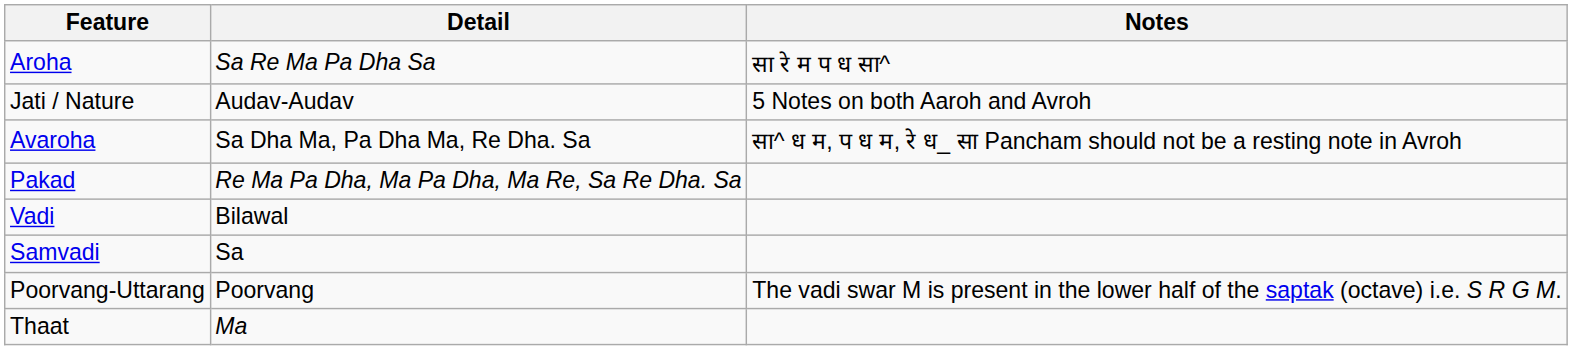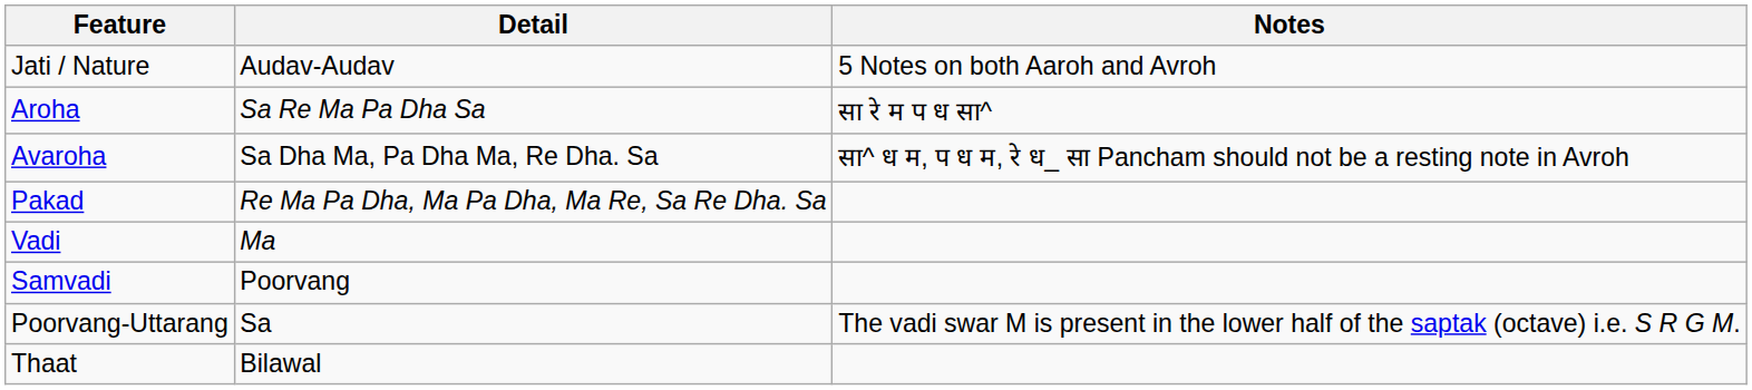 <table class="wikitable">
 <tr>
 <th>Feature</th>
 <th>Detail</th>
 <th>Notes</th>
 </tr>
 <tr>
+<td>Jati / Nature</td>
+<td>Audav-Audav</td>
+<td>5 Notes on both Aaroh and Avroh</td>
+</tr>
+<tr>
 <td><a href='#'>Aroha</a></td>
 <td><em>Sa Re Ma Pa Dha Sa</em></td>
 <td>सा रे म प ध सा^</td>
-</tr>
-<tr>
-<td>Jati / Nature</td>
-<td>Audav-Audav</td>
-<td>5 Notes on both Aaroh and Avroh</td>
 </tr>
 <tr>
 <td><a href='#'>Avaroha</a></td>
 <td>Sa Dha Ma, Pa Dha Ma, Re Dha. Sa</td>
 <td>सा^ ध म, प ध म, रे ध_ सा   Pancham should not be a resting note in Avroh</td>
 </tr>
 <tr>
 <td><a href='#'>Pakad</a></td>
 <td><em>Re Ma Pa Dha, Ma Pa Dha, Ma Re, Sa Re Dha. Sa</em></td>
 <td></td>
 </tr>
 <tr>
 <td><a href='#'>Vadi</a></td>
-<td>Bilawal</td>
+<td><em>Ma</em></td>
 <td></td>
 </tr>
 <tr>
 <td><a href='#'>Samvadi</a></td>
-<td>Sa</td>
+<td>Poorvang</td>
 <td></td>
 </tr>
 <tr>
 <td>Poorvang-Uttarang</td>
-<td>Poorvang</td>
+<td>Sa</td>
 <td>The vadi swar M is present in the lower half of the <a href='#'>saptak</a> (octave) i.e. <em>S R G M</em>.</td>
 </tr>
 <tr>
 <td>Thaat</td>
-<td><em>Ma</em></td>
+<td>Bilawal</td>
 <td></td>
 </tr>
 </table>
